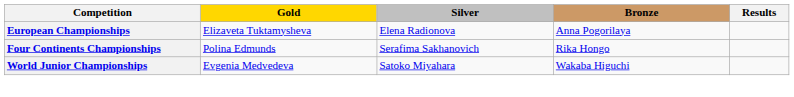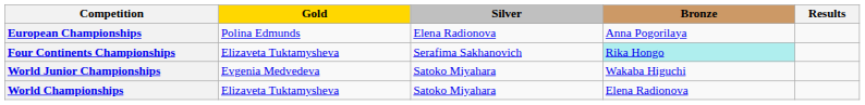 <table class="wikitable unsortable" style="text-align:left; width:90%">
 <tr>
 <th scope="col" style="text-align:center; width:25%">Competition</th>
 <td scope="col" style="text-align:center; width:22.5%; background:gold"><strong>Gold</strong></td>
 <td scope="col" style="text-align:center; width:22.5%; background:silver"><strong>Silver</strong></td>
 <td scope="col" style="text-align:center; width:22.5%; background:#c96"><strong>Bronze</strong></td>
 <th scope="col" style="text-align:center; width:7.5%">Results</th>
 </tr>
 <tr>
 <th scope="row" style="text-align:left"> <a href='#'>European Championships</a></th>
-<td> <a href='#'>Elizaveta Tuktamysheva</a></td>
+<td> <a href='#'>Polina Edmunds</a></td>
 <td> <a href='#'>Elena Radionova</a></td>
 <td> <a href='#'>Anna Pogorilaya</a></td>
 <td></td>
 </tr>
 <tr>
 <th scope="row" style="text-align:left"> <a href='#'>Four Continents Championships</a></th>
-<td> <a href='#'>Polina Edmunds</a></td>
+<td> <a href='#'>Elizaveta Tuktamysheva</a></td>
 <td> <a href='#'>Serafima Sakhanovich</a></td>
-<td> <a href='#'>Rika Hongo</a></td>
+<td style="background: paleturquoise;"> <a href='#'>Rika Hongo</a></td>
 <td></td>
 </tr>
 <tr>
 <th scope="row" style="text-align:left"> <a href='#'>World Junior Championships</a></th>
 <td> <a href='#'>Evgenia Medvedeva</a></td>
 <td> <a href='#'>Satoko Miyahara</a></td>
 <td> <a href='#'>Wakaba Higuchi</a></td>
 <td></td>
 </tr>
+<tr>
+<th scope="row" style="text-align:left"> <a href='#'>World Championships</a></th>
+<td> <a href='#'>Elizaveta Tuktamysheva</a></td>
+<td> <a href='#'>Satoko Miyahara</a></td>
+<td> <a href='#'>Elena Radionova</a></td>
+<td></td>
+</tr>
 </table>
